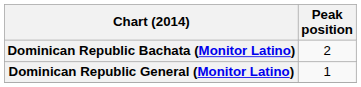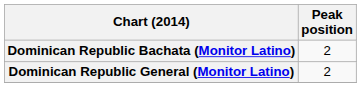 <table class="wikitable sortable plainrowheaders" style="text-align:center;">
 <tr>
 <th scope="col">Chart (2014)</th>
 <th scope="col">Peak<br>position</th>
 </tr>
 <tr>
 <th scope="row">Dominican Republic Bachata (<a href='#'>Monitor Latino</a>)</th>
 <td>2</td>
 </tr>
 <tr>
 <th scope="row">Dominican Republic General (<a href='#'>Monitor Latino</a>)</th>
-<td>1</td>
+<td>2</td>
 </tr>
 <tr>
 </tr>
 </table>
